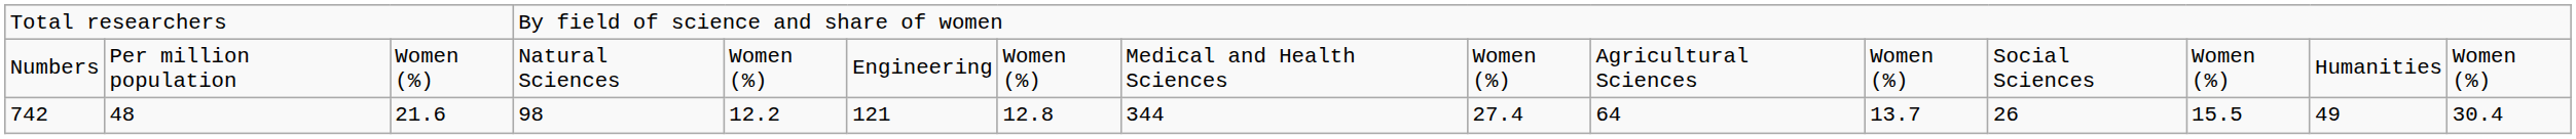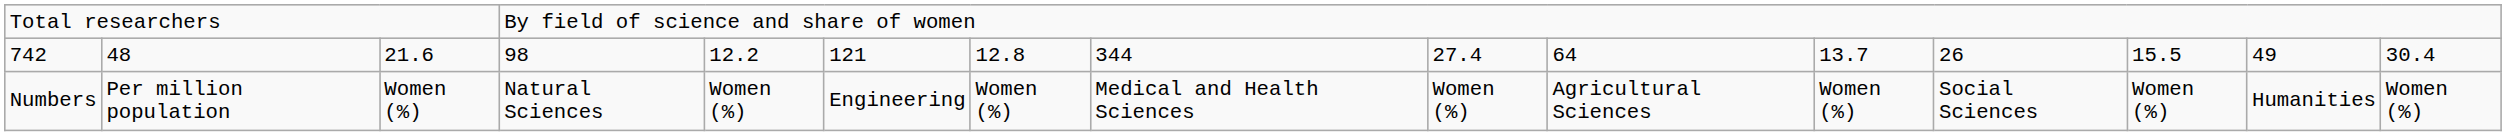 <table class="wikitable">
 <tr>
 <td colspan="3">Total researchers</td>
 <td colspan="12">By field of science and share  of women</td>
+</tr>
+<tr>
+<td>742</td>
+<td>48</td>
+<td>21.6</td>
+<td>98</td>
+<td>12.2</td>
+<td>121</td>
+<td>12.8</td>
+<td>344</td>
+<td>27.4</td>
+<td>64</td>
+<td>13.7</td>
+<td>26</td>
+<td>15.5</td>
+<td>49</td>
+<td>30.4</td>
 </tr>
 <tr>
 <td>Numbers</td>
 <td>Per million population</td>
 <td>Women (%)</td>
 <td>Natural Sciences</td>
 <td>Women (%)</td>
 <td>Engineering</td>
 <td>Women (%)</td>
 <td>Medical and Health  Sciences</td>
 <td>Women (%)</td>
 <td>Agricultural Sciences</td>
 <td>Women (%)</td>
 <td>Social Sciences</td>
 <td>Women (%)</td>
 <td>Humanities</td>
 <td>Women (%)</td>
 </tr>
-<tr>
-<td>742</td>
-<td>48</td>
-<td>21.6</td>
-<td>98</td>
-<td>12.2</td>
-<td>121</td>
-<td>12.8</td>
-<td>344</td>
-<td>27.4</td>
-<td>64</td>
-<td>13.7</td>
-<td>26</td>
-<td>15.5</td>
-<td>49</td>
-<td>30.4</td>
-</tr>
 </table>
